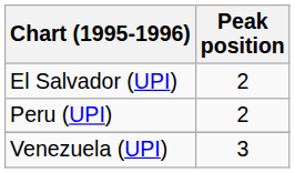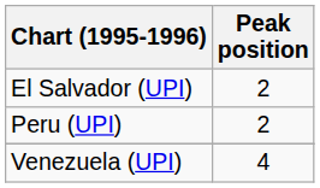 <table class="wikitable sortable">
 <tr>
 <th>Chart (1995-1996)</th>
 <th>Peak<br>position</th>
 </tr>
 <tr>
 <td>El Salvador (<a href='#'>UPI</a>)</td>
 <td style="text-align:center;">2</td>
 </tr>
 <tr>
 <td>Peru (<a href='#'>UPI</a>)</td>
 <td style="text-align:center;">2</td>
 </tr>
 <tr>
 </tr>
 <tr>
 </tr>
 <tr>
 </tr>
 <tr>
 <td>Venezuela (<a href='#'>UPI</a>)</td>
-<td style="text-align:center;">3</td>
+<td style="text-align:center;">4</td>
 </tr>
 </table>
